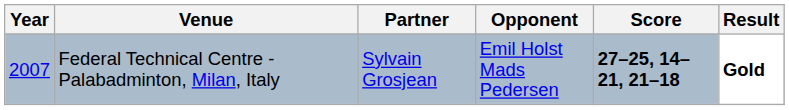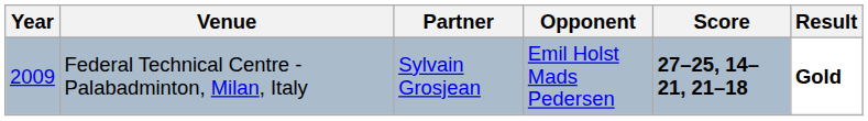 <table class="sortable wikitable" style="font-size: 90%;">
 <tr>
 <th>Year</th>
 <th>Venue</th>
 <th>Partner</th>
 <th>Opponent</th>
 <th>Score</th>
 <th>Result</th>
 </tr>
 <tr style="background:#AABBCC">
-<td align="center"><a href='#'>2007</a></td>
+<td align="center"><a href='#'>2009</a></td>
 <td align="left">Federal Technical Centre - Palabadminton, <a href='#'>Milan</a>, Italy</td>
 <td align="left"> <a href='#'>Sylvain Grosjean</a></td>
 <td align="left"> <a href='#'>Emil Holst</a><br> <a href='#'>Mads Pedersen</a></td>
 <td align="left"><strong>27–25, 14–21, 21–18</strong></td>
 <td style="text-align:left; background:white"> <strong>Gold</strong></td>
 </tr>
 </table>
